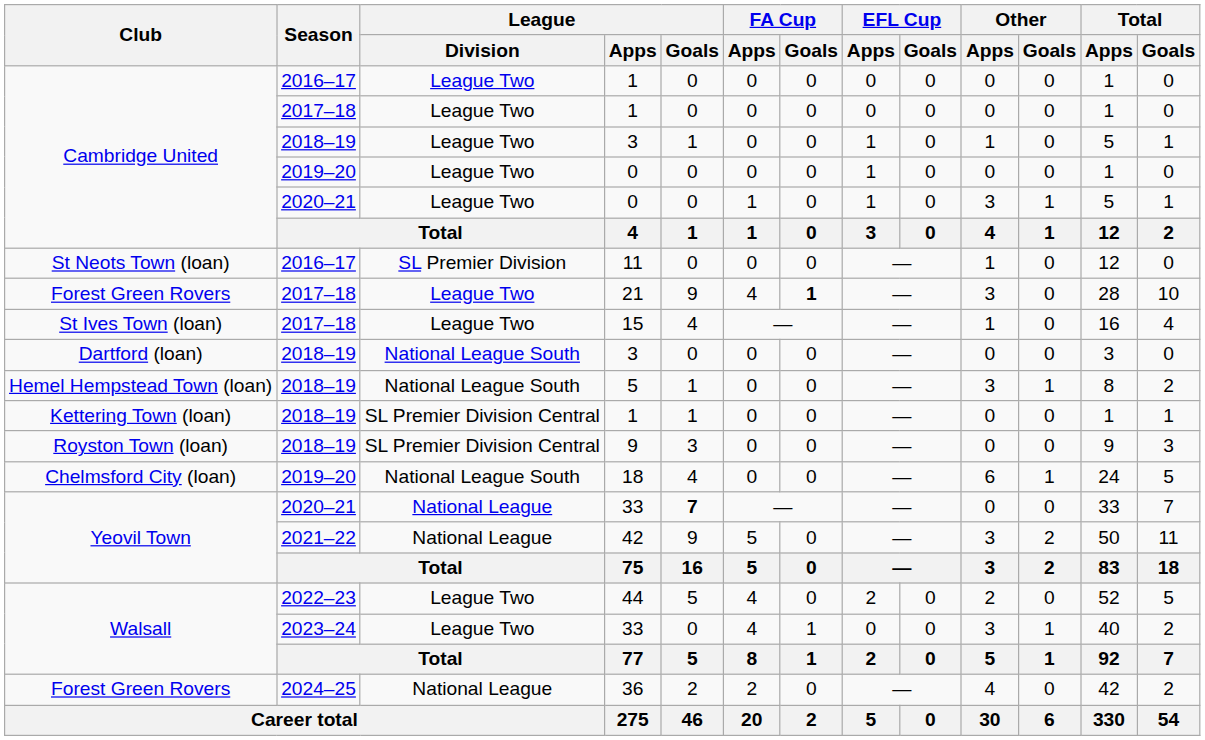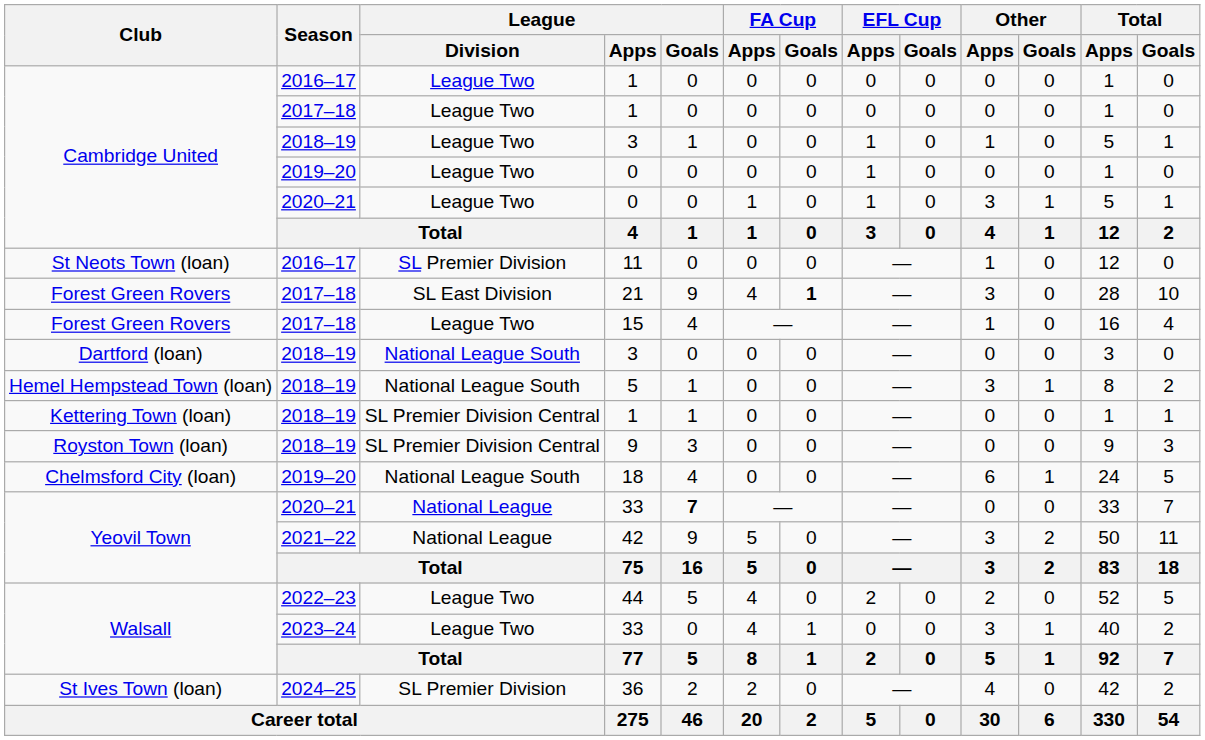 <table class=wikitable style="text-align: center">
 <tr>
 <th rowspan=2>Club</th>
 <th rowspan=2>Season</th>
 <th colspan=3>League</th>
 <th colspan=2><a href='#'>FA Cup</a></th>
 <th colspan=2><a href='#'>EFL Cup</a></th>
 <th colspan=2>Other</th>
 <th colspan=2>Total</th>
 </tr>
 <tr>
 <th>Division</th>
 <th>Apps</th>
 <th>Goals</th>
 <th>Apps</th>
 <th>Goals</th>
 <th>Apps</th>
 <th>Goals</th>
 <th>Apps</th>
 <th>Goals</th>
 <th>Apps</th>
 <th>Goals</th>
 </tr>
 <tr>
 <td rowspan=6><a href='#'>Cambridge United</a></td>
 <td><a href='#'>2016–17</a></td>
 <td><a href='#'>League Two</a></td>
 <td>1</td>
 <td>0</td>
 <td>0</td>
 <td>0</td>
 <td>0</td>
 <td>0</td>
 <td>0</td>
 <td>0</td>
 <td>1</td>
 <td>0</td>
 </tr>
 <tr>
 <td><a href='#'>2017–18</a></td>
 <td>League Two</td>
 <td>1</td>
 <td>0</td>
 <td>0</td>
 <td>0</td>
 <td>0</td>
 <td>0</td>
 <td>0</td>
 <td>0</td>
 <td>1</td>
 <td>0</td>
 </tr>
 <tr>
 <td><a href='#'>2018–19</a></td>
 <td>League Two</td>
 <td>3</td>
 <td>1</td>
 <td>0</td>
 <td>0</td>
 <td>1</td>
 <td>0</td>
 <td>1</td>
 <td>0</td>
 <td>5</td>
 <td>1</td>
 </tr>
 <tr>
 <td><a href='#'>2019–20</a></td>
 <td>League Two</td>
 <td>0</td>
 <td>0</td>
 <td>0</td>
 <td>0</td>
 <td>1</td>
 <td>0</td>
 <td>0</td>
 <td>0</td>
 <td>1</td>
 <td>0</td>
 </tr>
 <tr>
 <td><a href='#'>2020–21</a></td>
 <td>League Two</td>
 <td>0</td>
 <td>0</td>
 <td>1</td>
 <td>0</td>
 <td>1</td>
 <td>0</td>
 <td>3</td>
 <td>1</td>
 <td>5</td>
 <td>1</td>
 </tr>
 <tr>
 <th colspan=2>Total</th>
 <th>4</th>
 <th>1</th>
 <th>1</th>
 <th>0</th>
 <th>3</th>
 <th>0</th>
 <th>4</th>
 <th>1</th>
 <th>12</th>
 <th>2</th>
 </tr>
 <tr>
 <td><a href='#'>St Neots Town</a> (loan)</td>
 <td><a href='#'>2016–17</a></td>
 <td><a href='#'>SL</a> Premier Division</td>
 <td>11</td>
 <td>0</td>
 <td>0</td>
 <td>0</td>
 <td colspan=2>—</td>
 <td>1</td>
 <td>0</td>
 <td>12</td>
 <td>0</td>
 </tr>
 <tr>
 <td><a href='#'>Forest Green Rovers</a></td>
 <td><a href='#'>2017–18</a></td>
-<td><a href='#'>League Two</a></td>
+<td>SL East Division</td>
 <td>21</td>
 <td>9</td>
 <td>4</td>
 <td><strong>1</strong></td>
 <td colspan=2>—</td>
 <td>3</td>
 <td>0</td>
 <td>28</td>
 <td>10</td>
 </tr>
 <tr>
-<td><a href='#'>St Ives Town</a> (loan)</td>
+<td><a href='#'>Forest Green Rovers</a></td>
 <td><a href='#'>2017–18</a></td>
 <td>League Two</td>
 <td>15</td>
 <td>4</td>
 <td colspan=2>—</td>
 <td colspan=2>—</td>
 <td>1</td>
 <td>0</td>
 <td>16</td>
 <td>4</td>
 </tr>
 <tr>
 <td><a href='#'>Dartford</a> (loan)</td>
 <td><a href='#'>2018–19</a></td>
 <td><a href='#'>National League South</a></td>
 <td>3</td>
 <td>0</td>
 <td>0</td>
 <td>0</td>
 <td colspan=2>—</td>
 <td>0</td>
 <td>0</td>
 <td>3</td>
 <td>0</td>
 </tr>
 <tr>
 <td><a href='#'>Hemel Hempstead Town</a> (loan)</td>
 <td><a href='#'>2018–19</a></td>
 <td>National League South</td>
 <td>5</td>
 <td>1</td>
 <td>0</td>
 <td>0</td>
 <td colspan=2>—</td>
 <td>3</td>
 <td>1</td>
 <td>8</td>
 <td>2</td>
 </tr>
 <tr>
 <td><a href='#'>Kettering Town</a> (loan)</td>
 <td><a href='#'>2018–19</a></td>
 <td>SL Premier Division Central</td>
 <td>1</td>
 <td>1</td>
 <td>0</td>
 <td>0</td>
 <td colspan=2>—</td>
 <td>0</td>
 <td>0</td>
 <td>1</td>
 <td>1</td>
 </tr>
 <tr>
 <td><a href='#'>Royston Town</a> (loan)</td>
 <td><a href='#'>2018–19</a></td>
 <td>SL Premier Division Central</td>
 <td>9</td>
 <td>3</td>
 <td>0</td>
 <td>0</td>
 <td colspan=2>—</td>
 <td>0</td>
 <td>0</td>
 <td>9</td>
 <td>3</td>
 </tr>
 <tr>
 <td><a href='#'>Chelmsford City</a> (loan)</td>
 <td><a href='#'>2019–20</a></td>
 <td>National League South</td>
 <td>18</td>
 <td>4</td>
 <td>0</td>
 <td>0</td>
 <td colspan=2>—</td>
 <td>6</td>
 <td>1</td>
 <td>24</td>
 <td>5</td>
 </tr>
 <tr>
 <td rowspan=3><a href='#'>Yeovil Town</a></td>
 <td><a href='#'>2020–21</a></td>
 <td><a href='#'>National League</a></td>
 <td>33</td>
 <td><strong>7</strong></td>
 <td colspan=2>—</td>
 <td colspan=2>—</td>
 <td>0</td>
 <td>0</td>
 <td>33</td>
 <td>7</td>
 </tr>
 <tr>
 <td><a href='#'>2021–22</a></td>
 <td>National League</td>
 <td>42</td>
 <td>9</td>
 <td>5</td>
 <td>0</td>
 <td colspan=2>—</td>
 <td>3</td>
 <td>2</td>
 <td>50</td>
 <td>11</td>
 </tr>
 <tr>
 <th colspan=2>Total</th>
 <th>75</th>
 <th>16</th>
 <th>5</th>
 <th>0</th>
 <th colspan=2>—</th>
 <th>3</th>
 <th>2</th>
 <th>83</th>
 <th>18</th>
 </tr>
 <tr>
 <td rowspan=3><a href='#'>Walsall</a></td>
 <td><a href='#'>2022–23</a></td>
 <td>League Two</td>
 <td>44</td>
 <td>5</td>
 <td>4</td>
 <td>0</td>
 <td>2</td>
 <td>0</td>
 <td>2</td>
 <td>0</td>
 <td>52</td>
 <td>5</td>
 </tr>
 <tr>
 <td><a href='#'>2023–24</a></td>
 <td>League Two</td>
 <td>33</td>
 <td>0</td>
 <td>4</td>
 <td>1</td>
 <td>0</td>
 <td>0</td>
 <td>3</td>
 <td>1</td>
 <td>40</td>
 <td>2</td>
 </tr>
 <tr>
 <th colspan=2>Total</th>
 <th>77</th>
 <th>5</th>
 <th>8</th>
 <th>1</th>
 <th>2</th>
 <th>0</th>
 <th>5</th>
 <th>1</th>
 <th>92</th>
 <th>7</th>
 </tr>
 <tr>
-<td><a href='#'>Forest Green Rovers</a></td>
+<td><a href='#'>St Ives Town</a> (loan)</td>
 <td><a href='#'>2024–25</a></td>
-<td>National League</td>
+<td>SL Premier Division</td>
 <td>36</td>
 <td>2</td>
 <td>2</td>
 <td>0</td>
 <td colspan=2>—</td>
 <td>4</td>
 <td>0</td>
 <td>42</td>
 <td>2</td>
 </tr>
 <tr>
 <th colspan=3>Career total</th>
 <th>275</th>
 <th>46</th>
 <th>20</th>
 <th>2</th>
 <th>5</th>
 <th>0</th>
 <th>30</th>
 <th>6</th>
 <th>330</th>
 <th>54</th>
 </tr>
 </table>
